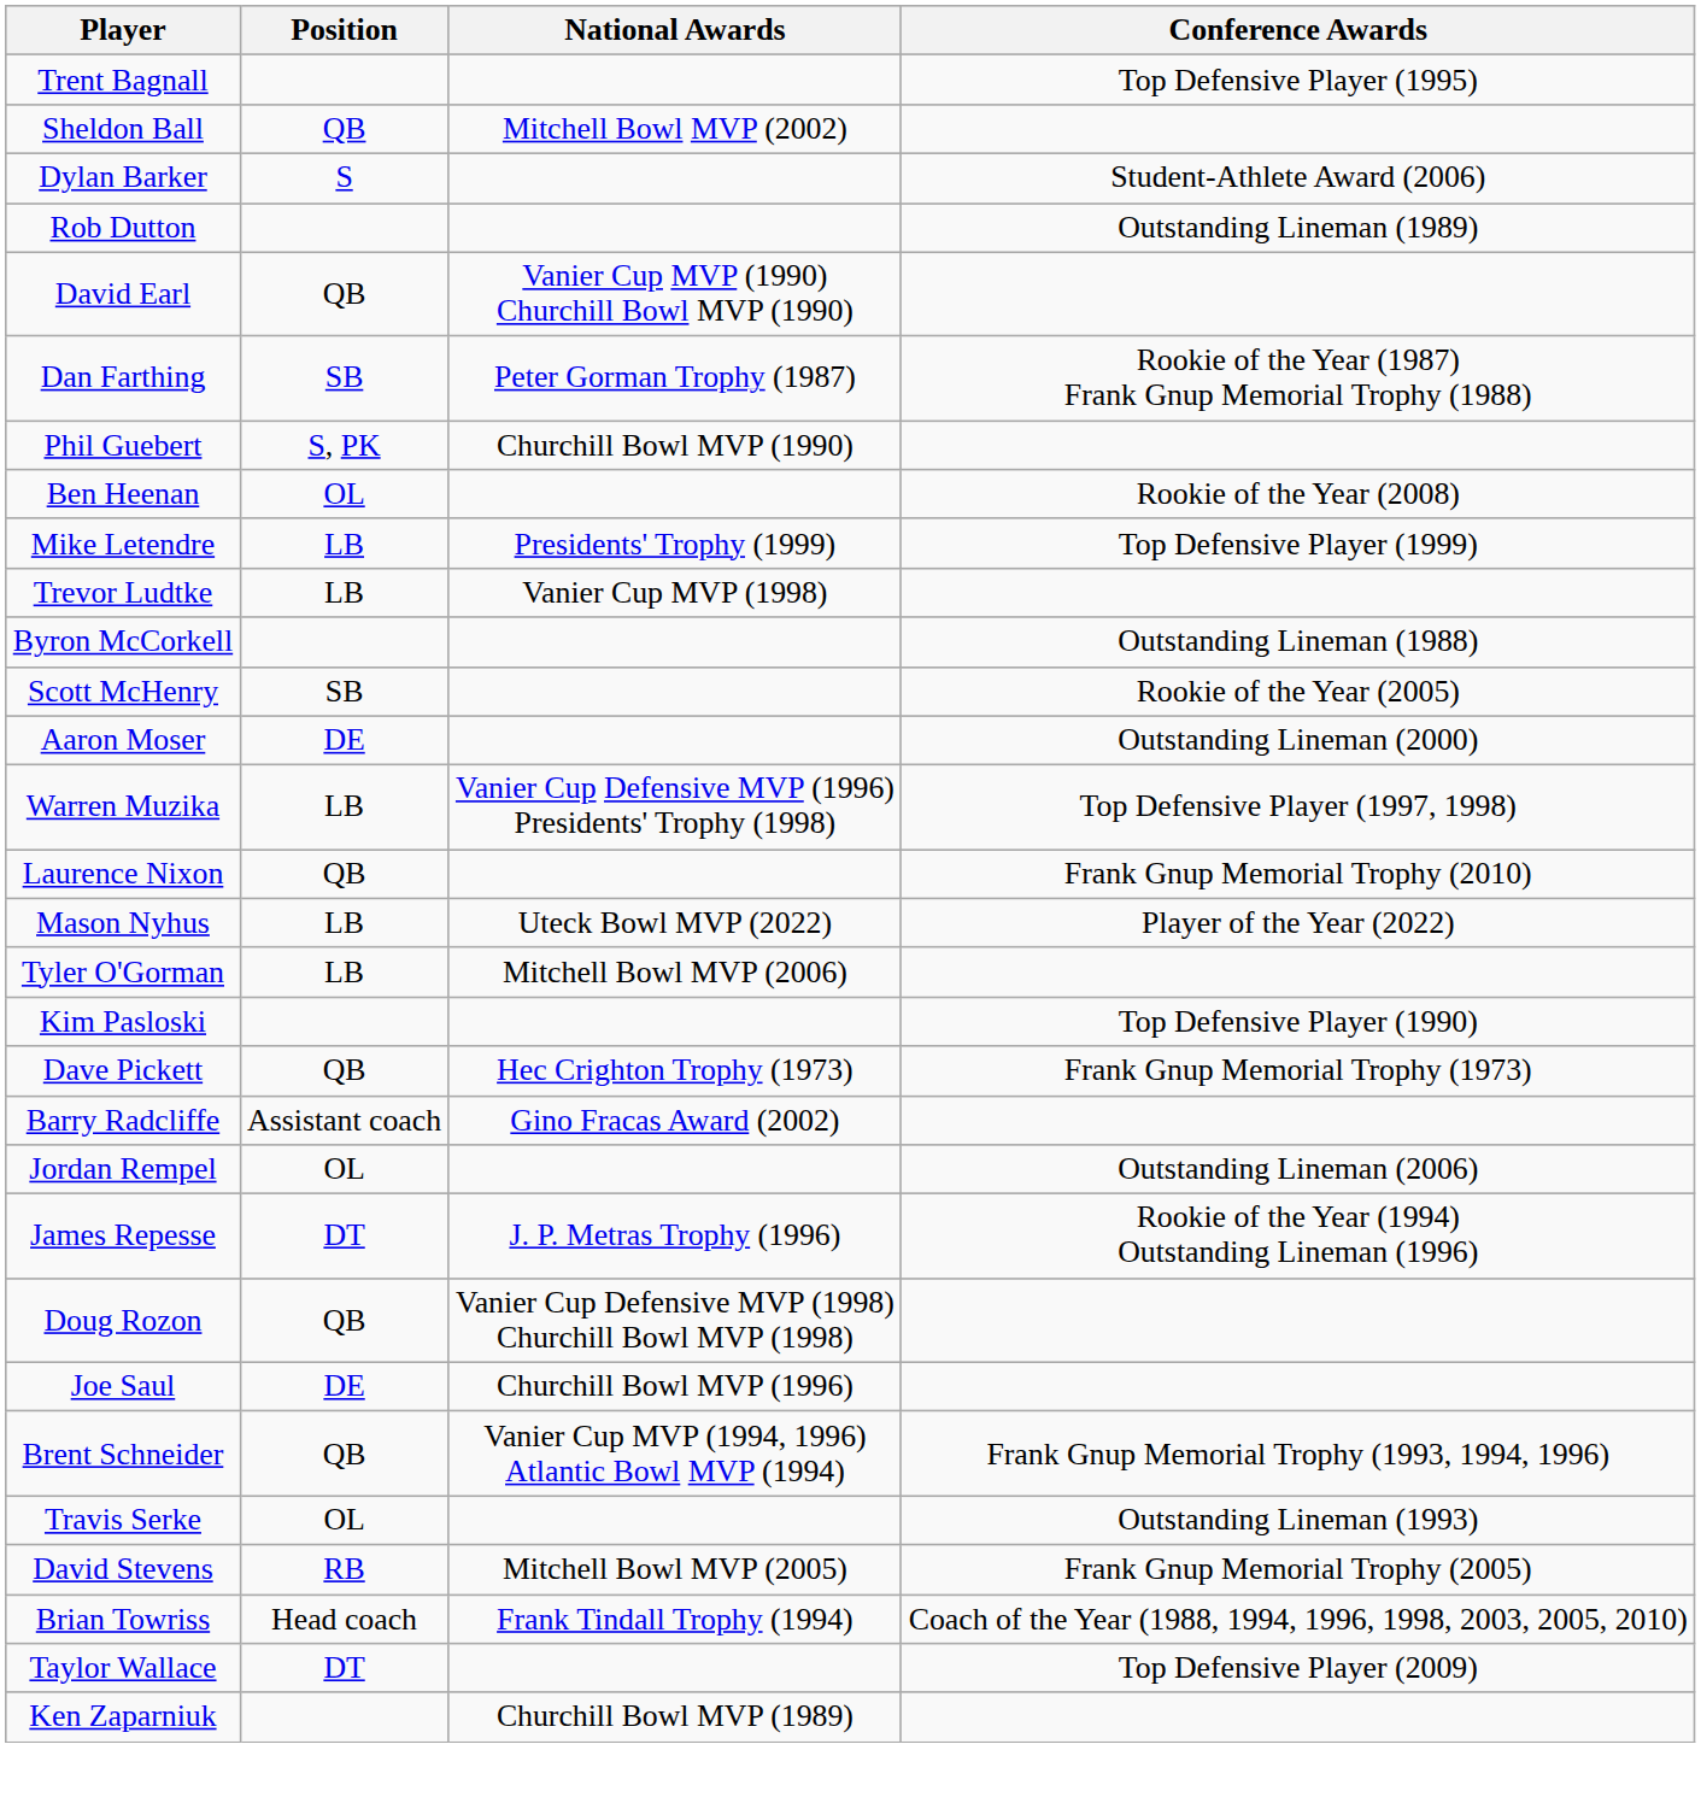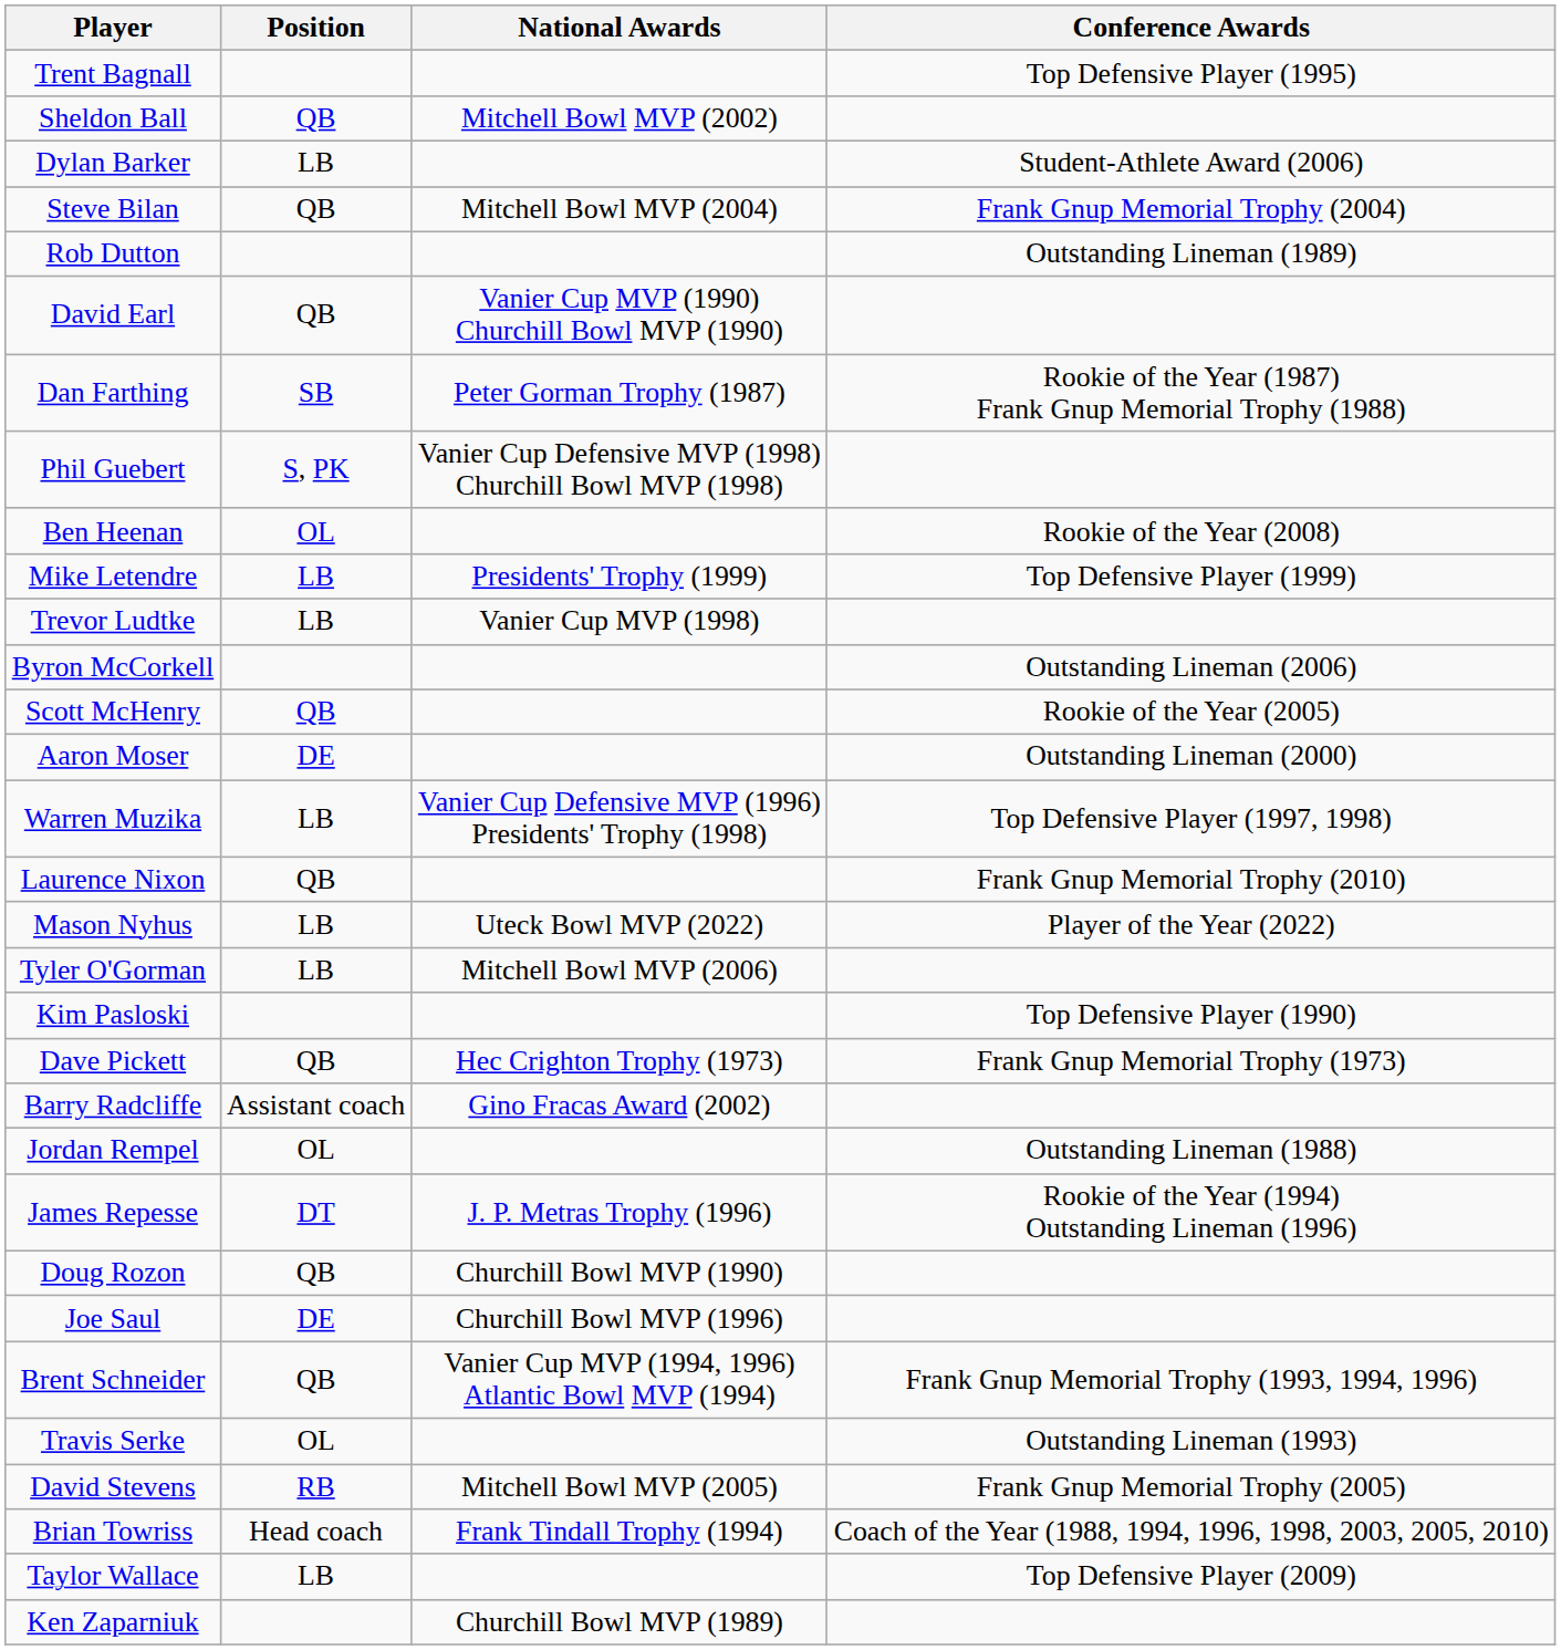 <table class="wikitable" style="text-align: center;">
 <tr>
 <th>Player</th>
 <th>Position</th>
 <th>National Awards</th>
 <th>Conference Awards</th>
 </tr>
 <tr>
 <td><a href='#'>Trent Bagnall</a></td>
 <td></td>
 <td></td>
 <td>Top Defensive Player (1995)</td>
 </tr>
 <tr>
 <td><a href='#'>Sheldon Ball</a></td>
 <td><a href='#'>QB</a></td>
 <td><a href='#'>Mitchell Bowl</a> <a href='#'>MVP</a> (2002)</td>
 <td></td>
 </tr>
 <tr>
 <td><a href='#'>Dylan Barker</a></td>
-<td><a href='#'>S</a></td>
+<td>LB</td>
 <td></td>
 <td>Student-Athlete Award (2006)</td>
+</tr>
+<tr>
+<td><a href='#'>Steve Bilan</a></td>
+<td>QB</td>
+<td>Mitchell Bowl MVP (2004)</td>
+<td><a href='#'>Frank Gnup Memorial Trophy</a> (2004)</td>
 </tr>
 <tr>
 <td><a href='#'>Rob Dutton</a></td>
 <td></td>
 <td></td>
 <td>Outstanding Lineman (1989)</td>
 </tr>
 <tr>
 <td><a href='#'>David Earl</a></td>
 <td>QB</td>
 <td><a href='#'>Vanier Cup</a> <a href='#'>MVP</a> (1990)<br><a href='#'>Churchill Bowl</a> MVP (1990)</td>
 <td></td>
 </tr>
 <tr>
 <td><a href='#'>Dan Farthing</a></td>
 <td><a href='#'>SB</a></td>
 <td><a href='#'>Peter Gorman Trophy</a> (1987)</td>
 <td>Rookie of the Year (1987)<br>Frank Gnup Memorial Trophy (1988)</td>
 </tr>
 <tr>
 <td><a href='#'>Phil Guebert</a></td>
 <td><a href='#'>S</a>, <a href='#'>PK</a></td>
-<td>Churchill Bowl MVP (1990)</td>
+<td>Vanier Cup Defensive MVP (1998)<br> Churchill Bowl MVP (1998)</td>
 </tr>
 <tr>
 <td><a href='#'>Ben Heenan</a></td>
 <td><a href='#'>OL</a></td>
 <td></td>
 <td>Rookie of the Year (2008)</td>
 </tr>
 <tr>
 <td><a href='#'>Mike Letendre</a></td>
 <td><a href='#'>LB</a></td>
 <td><a href='#'>Presidents' Trophy</a> (1999)</td>
 <td>Top Defensive Player (1999)</td>
 </tr>
 <tr>
 <td><a href='#'>Trevor Ludtke</a></td>
 <td>LB</td>
 <td>Vanier Cup MVP (1998)</td>
 <td></td>
 </tr>
 <tr>
 <td><a href='#'>Byron McCorkell</a></td>
 <td></td>
 <td></td>
-<td>Outstanding Lineman (1988)</td>
+<td>Outstanding Lineman (2006)</td>
 </tr>
 <tr>
 <td><a href='#'>Scott McHenry</a></td>
-<td>SB</td>
+<td><a href='#'>QB</a></td>
 <td></td>
 <td>Rookie of the Year (2005)</td>
 </tr>
 <tr>
 <td><a href='#'>Aaron Moser</a></td>
 <td><a href='#'>DE</a></td>
 <td></td>
 <td>Outstanding Lineman (2000)</td>
 </tr>
 <tr>
 <td><a href='#'>Warren Muzika</a></td>
 <td>LB</td>
 <td><a href='#'>Vanier Cup</a> <a href='#'>Defensive MVP</a> (1996)<br>Presidents' Trophy (1998)</td>
 <td>Top Defensive Player (1997, 1998)</td>
 </tr>
 <tr>
 <td><a href='#'>Laurence Nixon</a></td>
 <td>QB</td>
 <td></td>
 <td>Frank Gnup Memorial Trophy (2010)</td>
 </tr>
 <tr>
 <td><a href='#'>Mason Nyhus</a></td>
 <td>LB</td>
 <td>Uteck Bowl MVP (2022)</td>
 <td>Player of the Year (2022)</td>
 </tr>
 <tr>
 <td><a href='#'>Tyler O'Gorman</a></td>
 <td>LB</td>
 <td>Mitchell Bowl MVP (2006)</td>
 <td></td>
 </tr>
 <tr>
 <td><a href='#'>Kim Pasloski</a></td>
 <td></td>
 <td></td>
 <td>Top Defensive Player (1990)</td>
 </tr>
 <tr>
 <td><a href='#'>Dave Pickett</a></td>
 <td>QB</td>
 <td><a href='#'>Hec Crighton Trophy</a> (1973)</td>
 <td>Frank Gnup Memorial Trophy (1973)</td>
 </tr>
 <tr>
 <td><a href='#'>Barry Radcliffe</a></td>
 <td>Assistant coach</td>
 <td><a href='#'>Gino Fracas Award</a> (2002)</td>
 <td></td>
 </tr>
 <tr>
 <td><a href='#'>Jordan Rempel</a></td>
 <td>OL</td>
 <td></td>
-<td>Outstanding Lineman (2006)</td>
+<td>Outstanding Lineman (1988)</td>
 </tr>
 <tr>
 <td><a href='#'>James Repesse</a></td>
 <td><a href='#'>DT</a></td>
 <td><a href='#'>J. P. Metras Trophy</a> (1996)</td>
 <td>Rookie of the Year (1994)<br>Outstanding Lineman (1996)</td>
 </tr>
 <tr>
 <td><a href='#'>Doug Rozon</a></td>
 <td>QB</td>
-<td>Vanier Cup Defensive MVP (1998)<br> Churchill Bowl MVP (1998)</td>
+<td>Churchill Bowl MVP (1990)</td>
 <td></td>
 </tr>
 <tr>
 <td><a href='#'>Joe Saul</a></td>
 <td><a href='#'>DE</a></td>
 <td>Churchill Bowl MVP (1996)</td>
 <td></td>
 </tr>
 <tr>
 <td><a href='#'>Brent Schneider</a></td>
 <td>QB</td>
 <td>Vanier Cup MVP (1994, 1996)<br><a href='#'>Atlantic Bowl</a> <a href='#'>MVP</a> (1994)</td>
 <td>Frank Gnup Memorial Trophy (1993, 1994, 1996)</td>
 </tr>
 <tr>
 <td><a href='#'>Travis Serke</a></td>
 <td>OL</td>
 <td></td>
 <td>Outstanding Lineman (1993)</td>
 </tr>
 <tr>
 <td><a href='#'>David Stevens</a></td>
 <td><a href='#'>RB</a></td>
 <td>Mitchell Bowl MVP (2005)</td>
 <td>Frank Gnup Memorial Trophy (2005)</td>
 </tr>
 <tr>
 <td><a href='#'>Brian Towriss</a></td>
 <td>Head coach</td>
 <td><a href='#'>Frank Tindall Trophy</a> (1994)</td>
 <td>Coach of the Year (1988, 1994, 1996, 1998, 2003, 2005, 2010)</td>
 </tr>
 <tr>
 <td><a href='#'>Taylor Wallace</a></td>
-<td><a href='#'>DT</a></td>
+<td>LB</td>
 <td></td>
 <td>Top Defensive Player (2009)</td>
 </tr>
 <tr>
 <td><a href='#'>Ken Zaparniuk</a></td>
 <td></td>
 <td>Churchill Bowl MVP (1989)</td>
 <td></td>
 </tr>
 </table>
